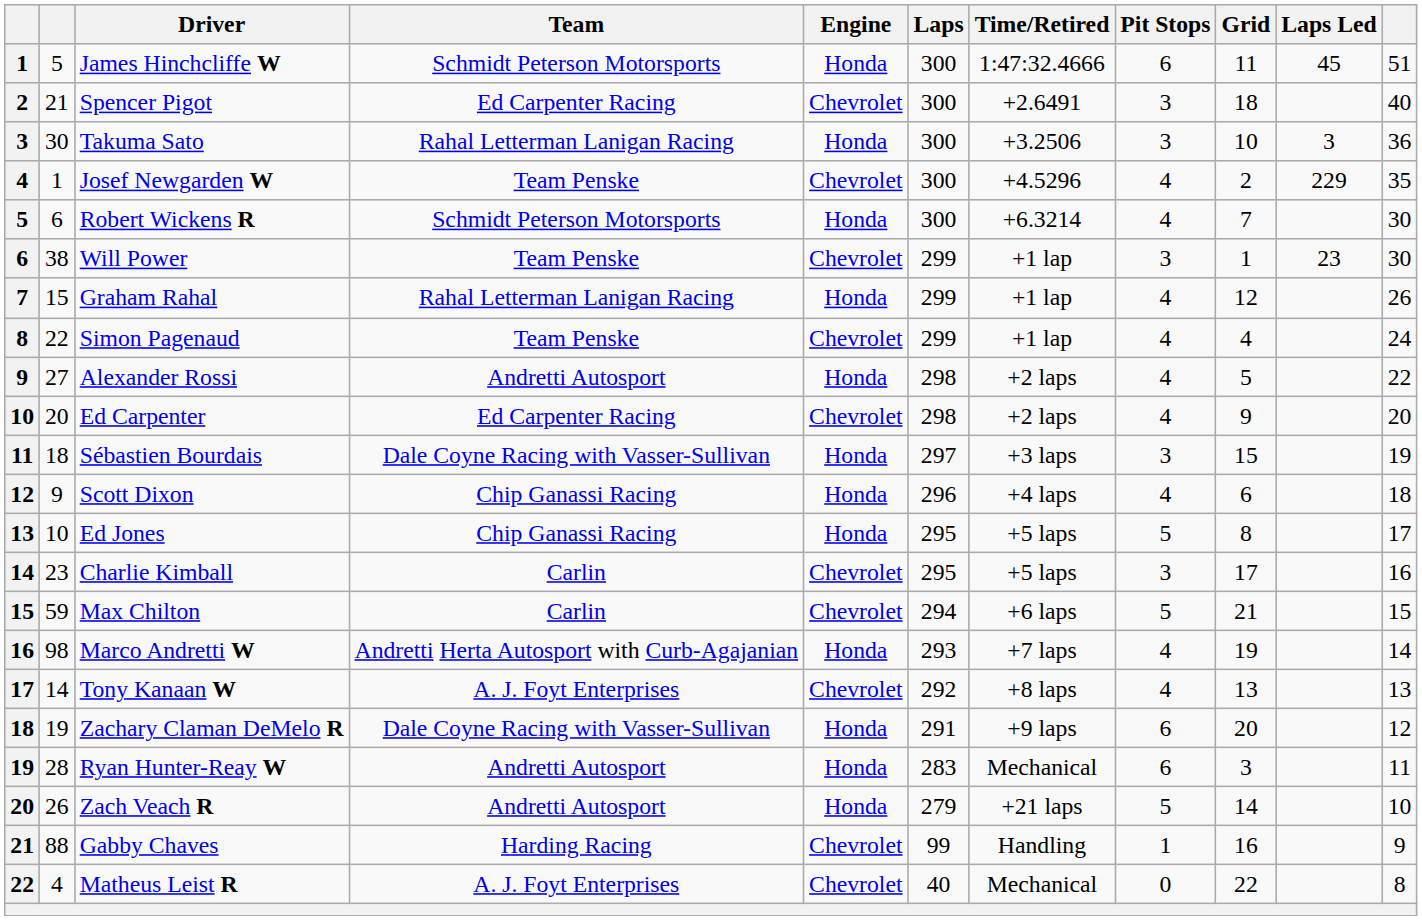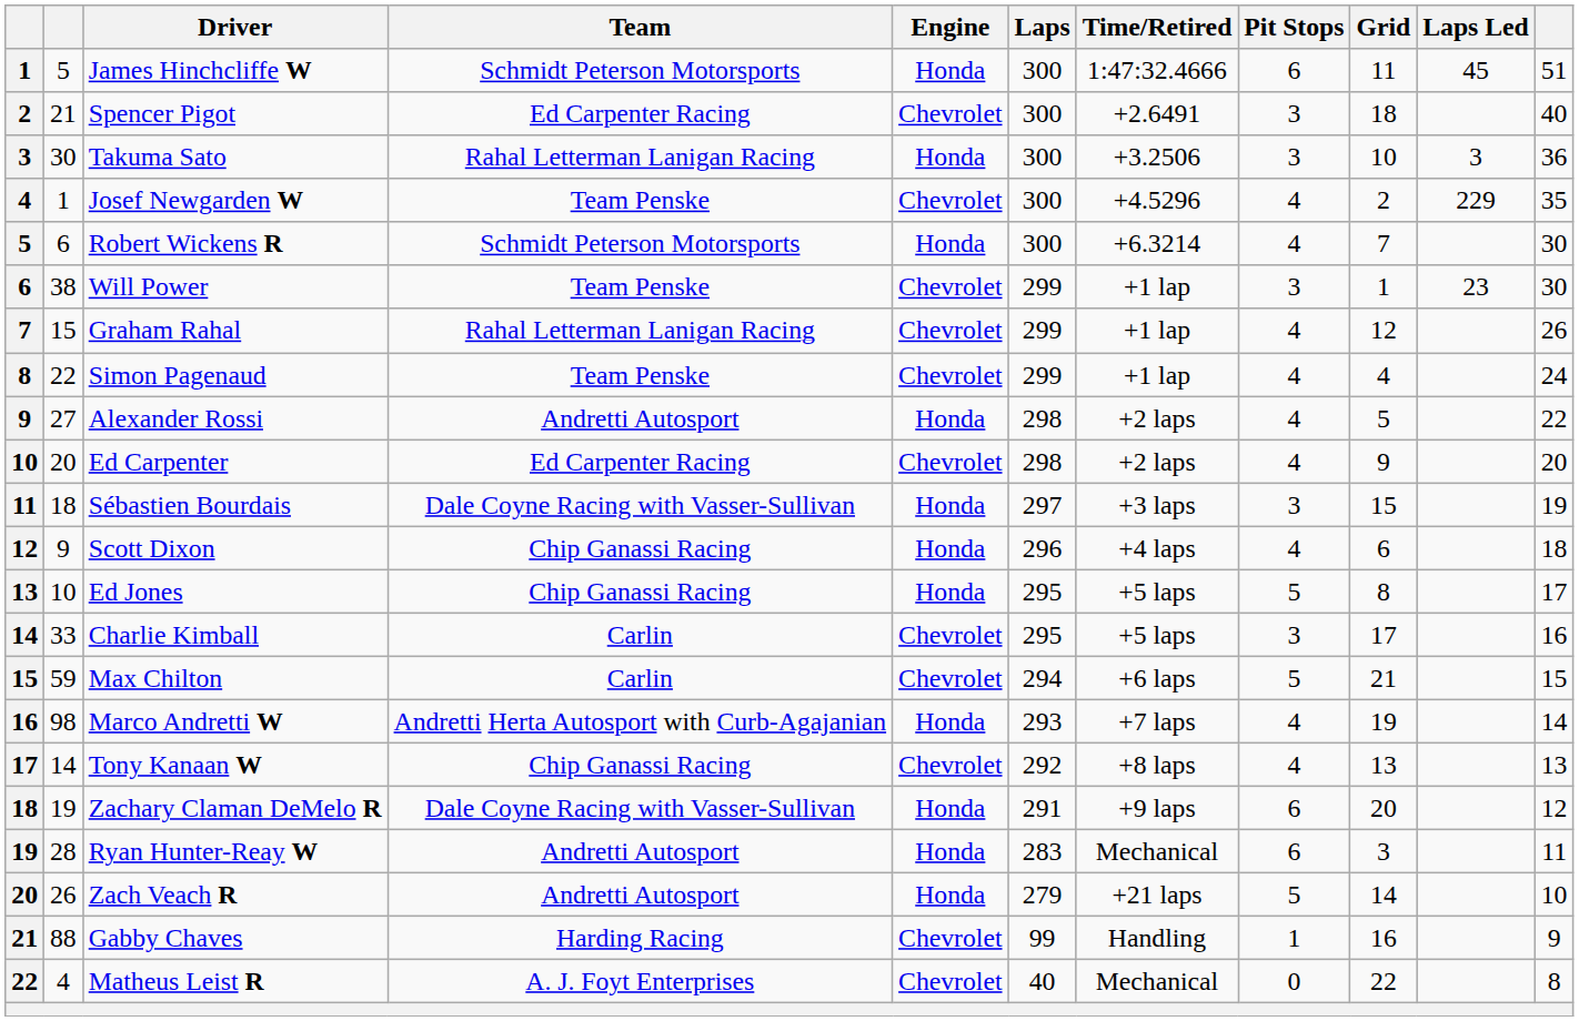 <table class="wikitable" style="text-align:center; font-size: 95%;">
 <tr>
 <th></th>
 <th></th>
 <th>Driver</th>
 <th>Team</th>
 <th>Engine</th>
 <th>Laps</th>
 <th>Time/Retired</th>
 <th>Pit Stops</th>
 <th>Grid</th>
 <th>Laps Led</th>
 <th></th>
 </tr>
 <tr>
 <th>1</th>
 <td>5</td>
 <td align="left"> <a href='#'>James Hinchcliffe</a> <strong><span>W</span></strong></td>
 <td><a href='#'>Schmidt Peterson Motorsports</a></td>
 <td><a href='#'>Honda</a></td>
 <td>300</td>
 <td>1:47:32.4666</td>
 <td>6</td>
 <td>11</td>
 <td>45</td>
 <td>51</td>
 </tr>
 <tr>
 <th>2</th>
 <td>21</td>
 <td align="left"> <a href='#'>Spencer Pigot</a></td>
 <td><a href='#'>Ed Carpenter Racing</a></td>
 <td><a href='#'>Chevrolet</a></td>
 <td>300</td>
 <td>+2.6491</td>
 <td>3</td>
 <td>18</td>
 <td></td>
 <td>40</td>
 </tr>
 <tr>
 <th>3</th>
 <td>30</td>
 <td align="left"> <a href='#'>Takuma Sato</a></td>
 <td><a href='#'>Rahal Letterman Lanigan Racing</a></td>
 <td><a href='#'>Honda</a></td>
 <td>300</td>
 <td>+3.2506</td>
 <td>3</td>
 <td>10</td>
 <td>3</td>
 <td>36</td>
 </tr>
 <tr>
 <th>4</th>
 <td>1</td>
 <td align="left"> <a href='#'>Josef Newgarden</a> <strong><span>W</span></strong></td>
 <td><a href='#'>Team Penske</a></td>
 <td><a href='#'>Chevrolet</a></td>
 <td>300</td>
 <td>+4.5296</td>
 <td>4</td>
 <td>2</td>
 <td>229</td>
 <td>35</td>
 </tr>
 <tr>
 <th>5</th>
 <td>6</td>
 <td align="left"> <a href='#'>Robert Wickens</a> <strong><span>R</span></strong></td>
 <td><a href='#'>Schmidt Peterson Motorsports</a></td>
 <td><a href='#'>Honda</a></td>
 <td>300</td>
 <td>+6.3214</td>
 <td>4</td>
 <td>7</td>
 <td></td>
 <td>30</td>
 </tr>
 <tr>
 <th>6</th>
 <td>38</td>
 <td align="left"> <a href='#'>Will Power</a></td>
 <td><a href='#'>Team Penske</a></td>
 <td><a href='#'>Chevrolet</a></td>
 <td>299</td>
 <td>+1 lap</td>
 <td>3</td>
 <td>1</td>
 <td>23</td>
 <td>30</td>
 </tr>
 <tr>
 <th>7</th>
 <td>15</td>
 <td align="left"> <a href='#'>Graham Rahal</a></td>
 <td><a href='#'>Rahal Letterman Lanigan Racing</a></td>
-<td><a href='#'>Honda</a></td>
+<td><a href='#'>Chevrolet</a></td>
 <td>299</td>
 <td>+1 lap</td>
 <td>4</td>
 <td>12</td>
 <td></td>
 <td>26</td>
 </tr>
 <tr>
 <th>8</th>
 <td>22</td>
 <td align="left"> <a href='#'>Simon Pagenaud</a></td>
 <td><a href='#'>Team Penske</a></td>
 <td><a href='#'>Chevrolet</a></td>
 <td>299</td>
 <td>+1 lap</td>
 <td>4</td>
 <td>4</td>
 <td></td>
 <td>24</td>
 </tr>
 <tr>
 <th>9</th>
 <td>27</td>
 <td align="left"> <a href='#'>Alexander Rossi</a></td>
 <td><a href='#'>Andretti Autosport</a></td>
 <td><a href='#'>Honda</a></td>
 <td>298</td>
 <td>+2 laps</td>
 <td>4</td>
 <td>5</td>
 <td></td>
 <td>22</td>
 </tr>
 <tr>
 <th>10</th>
 <td>20</td>
 <td align="left"> <a href='#'>Ed Carpenter</a></td>
 <td><a href='#'>Ed Carpenter Racing</a></td>
 <td><a href='#'>Chevrolet</a></td>
 <td>298</td>
 <td>+2 laps</td>
 <td>4</td>
 <td>9</td>
 <td></td>
 <td>20</td>
 </tr>
 <tr>
 <th>11</th>
 <td>18</td>
 <td align="left"> <a href='#'>Sébastien Bourdais</a></td>
 <td><a href='#'>Dale Coyne Racing with Vasser-Sullivan</a></td>
 <td><a href='#'>Honda</a></td>
 <td>297</td>
 <td>+3 laps</td>
 <td>3</td>
 <td>15</td>
 <td></td>
 <td>19</td>
 </tr>
 <tr>
 <th>12</th>
 <td>9</td>
 <td align="left"> <a href='#'>Scott Dixon</a></td>
 <td><a href='#'>Chip Ganassi Racing</a></td>
 <td><a href='#'>Honda</a></td>
 <td>296</td>
 <td>+4 laps</td>
 <td>4</td>
 <td>6</td>
 <td></td>
 <td>18</td>
 </tr>
 <tr>
 <th>13</th>
 <td>10</td>
 <td align="left"> <a href='#'>Ed Jones</a></td>
 <td><a href='#'>Chip Ganassi Racing</a></td>
 <td><a href='#'>Honda</a></td>
 <td>295</td>
 <td>+5 laps</td>
 <td>5</td>
 <td>8</td>
 <td></td>
 <td>17</td>
 </tr>
 <tr>
 <th>14</th>
-<td>23</td>
+<td>33</td>
 <td align="left"> <a href='#'>Charlie Kimball</a></td>
 <td><a href='#'>Carlin</a></td>
 <td><a href='#'>Chevrolet</a></td>
 <td>295</td>
 <td>+5 laps</td>
 <td>3</td>
 <td>17</td>
 <td></td>
 <td>16</td>
 </tr>
 <tr>
 <th>15</th>
 <td>59</td>
 <td align="left"> <a href='#'>Max Chilton</a></td>
 <td><a href='#'>Carlin</a></td>
 <td><a href='#'>Chevrolet</a></td>
 <td>294</td>
 <td>+6 laps</td>
 <td>5</td>
 <td>21</td>
 <td></td>
 <td>15</td>
 </tr>
 <tr>
 <th>16</th>
 <td>98</td>
 <td align="left"> <a href='#'>Marco Andretti</a> <strong><span>W</span></strong></td>
 <td><a href='#'>Andretti</a> <a href='#'>Herta Autosport</a> with <a href='#'>Curb-Agajanian</a></td>
 <td><a href='#'>Honda</a></td>
 <td>293</td>
 <td>+7 laps</td>
 <td>4</td>
 <td>19</td>
 <td></td>
 <td>14</td>
 </tr>
 <tr>
 <th>17</th>
 <td>14</td>
 <td align="left"> <a href='#'>Tony Kanaan</a> <strong><span>W</span></strong></td>
-<td><a href='#'>A. J. Foyt Enterprises</a></td>
+<td><a href='#'>Chip Ganassi Racing</a></td>
 <td><a href='#'>Chevrolet</a></td>
 <td>292</td>
 <td>+8 laps</td>
 <td>4</td>
 <td>13</td>
 <td></td>
 <td>13</td>
 </tr>
 <tr>
 <th>18</th>
 <td>19</td>
 <td align="left"> <a href='#'>Zachary Claman DeMelo</a> <strong><span>R</span></strong></td>
 <td><a href='#'>Dale Coyne Racing with Vasser-Sullivan</a></td>
 <td><a href='#'>Honda</a></td>
 <td>291</td>
 <td>+9 laps</td>
 <td>6</td>
 <td>20</td>
 <td></td>
 <td>12</td>
 </tr>
 <tr>
 <th>19</th>
 <td>28</td>
 <td align="left"> <a href='#'>Ryan Hunter-Reay</a> <strong><span>W</span></strong></td>
 <td><a href='#'>Andretti Autosport</a></td>
 <td><a href='#'>Honda</a></td>
 <td>283</td>
 <td>Mechanical</td>
 <td>6</td>
 <td>3</td>
 <td></td>
 <td>11</td>
 </tr>
 <tr>
 <th>20</th>
 <td>26</td>
 <td align="left"> <a href='#'>Zach Veach</a> <strong><span>R</span></strong></td>
 <td><a href='#'>Andretti Autosport</a></td>
 <td><a href='#'>Honda</a></td>
 <td>279</td>
 <td>+21 laps</td>
 <td>5</td>
 <td>14</td>
 <td></td>
 <td>10</td>
 </tr>
 <tr>
 <th>21</th>
 <td>88</td>
 <td align="left"> <a href='#'>Gabby Chaves</a></td>
 <td><a href='#'>Harding Racing</a></td>
 <td><a href='#'>Chevrolet</a></td>
 <td>99</td>
 <td>Handling</td>
 <td>1</td>
 <td>16</td>
 <td></td>
 <td>9</td>
 </tr>
 <tr>
 <th>22</th>
 <td>4</td>
 <td align="left"> <a href='#'>Matheus Leist</a> <strong><span>R</span></strong></td>
 <td><a href='#'>A. J. Foyt Enterprises</a></td>
 <td><a href='#'>Chevrolet</a></td>
 <td>40</td>
 <td>Mechanical</td>
 <td>0</td>
 <td>22</td>
 <td></td>
 <td>8</td>
 </tr>
 <tr>
 <th colspan="11"> </th>
 </tr>
 </table>
